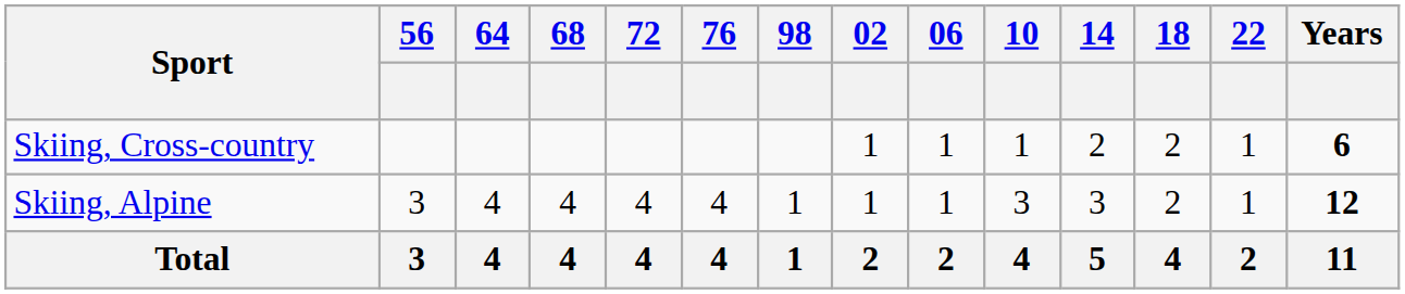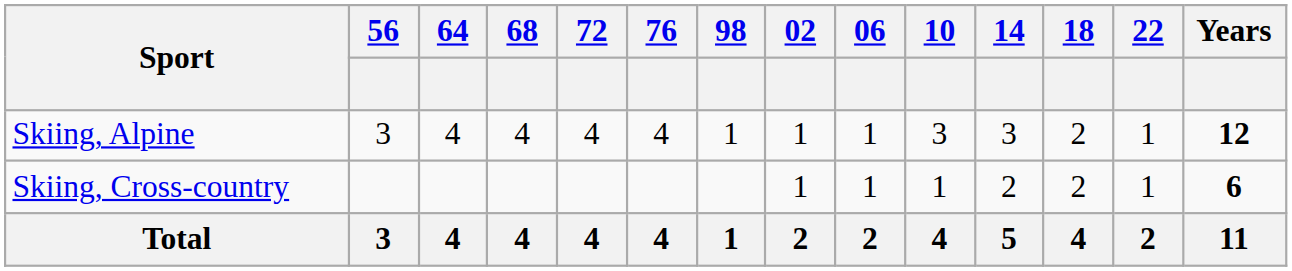 <table class="wikitable sortable" size=90% style="text-align:center; font-size:90%">
 <tr>
 <th rowspan=2 width=150>Sport</th>
 <th width=25><a href='#'>56</a></th>
 <th width=25><a href='#'>64</a></th>
 <th width=25><a href='#'>68</a></th>
 <th width=25><a href='#'>72</a></th>
 <th width=25><a href='#'>76</a></th>
 <th width=25><a href='#'>98</a></th>
 <th width=25><a href='#'>02</a></th>
 <th width=25><a href='#'>06</a></th>
 <th width=25><a href='#'>10</a></th>
 <th width=25><a href='#'>14</a></th>
 <th width=25><a href='#'>18</a></th>
 <th width=25><a href='#'>22</a></th>
 <th width=40>Years</th>
 </tr>
 <tr>
 <th></th>
 <th></th>
 <th></th>
 <th></th>
 <th></th>
 <th></th>
 <th></th>
 <th></th>
 <th></th>
 <th></th>
 <th></th>
 <th></th>
 <th> </th>
 </tr>
 <tr>
+<td align=left> <a href='#'>Skiing, Alpine</a></td>
+<td>3</td>
+<td>4</td>
+<td>4</td>
+<td>4</td>
+<td>4</td>
+<td>1</td>
+<td>1</td>
+<td>1</td>
+<td>3</td>
+<td>3</td>
+<td>2</td>
+<td>1</td>
+<td><strong>12</strong></td>
+</tr>
+<tr>
 <td align=left> <a href='#'>Skiing, Cross-country</a></td>
 <td></td>
 <td></td>
 <td></td>
 <td></td>
 <td></td>
 <td></td>
 <td>1</td>
 <td>1</td>
 <td>1</td>
 <td>2</td>
 <td>2</td>
 <td>1</td>
 <td><strong>6</strong></td>
-</tr>
-<tr>
-<td align=left> <a href='#'>Skiing, Alpine</a></td>
-<td>3</td>
-<td>4</td>
-<td>4</td>
-<td>4</td>
-<td>4</td>
-<td>1</td>
-<td>1</td>
-<td>1</td>
-<td>3</td>
-<td>3</td>
-<td>2</td>
-<td>1</td>
-<td><strong>12</strong></td>
 </tr>
 <tr>
 <th>Total</th>
 <th>3</th>
 <th>4</th>
 <th>4</th>
 <th>4</th>
 <th>4</th>
 <th>1</th>
 <th>2</th>
 <th>2</th>
 <th>4</th>
 <th>5</th>
 <th>4</th>
 <th>2</th>
 <th>11</th>
 </tr>
 </table>
